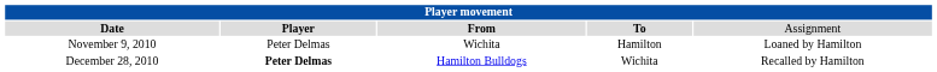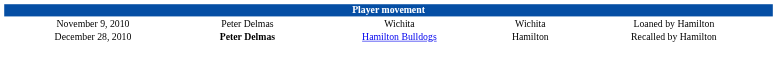 <table class="toccolours collapsible collapsed"  style="width:100%; clear:both; margin:1.5em auto; text-align:center;">
 <tr>
 <th colspan=5 style="background:#054EA4; color:white;">Player movement</th>
-</tr>
-<tr style="text-align:center; background:#ddd;">
-<td><strong>Date</strong></td>
-<td><strong>Player</strong></td>
-<td><strong>From</strong></td>
-<td><strong>To</strong></td>
-<td>Assignment</td>
 </tr>
 <tr>
 <td>November 9, 2010</td>
 <td>Peter Delmas</td>
 <td>Wichita</td>
-<td>Hamilton</td>
+<td>Wichita</td>
 <td>Loaned by Hamilton</td>
 </tr>
 <tr>
 <td>December 28, 2010</td>
 <td><strong>Peter Delmas</strong></td>
 <td><a href='#'>Hamilton Bulldogs</a></td>
-<td>Wichita</td>
+<td>Hamilton</td>
 <td>Recalled by Hamilton</td>
 </tr>
 </table>
